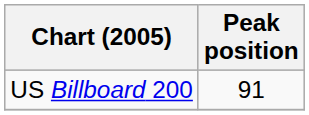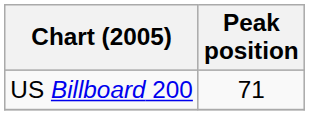 <table class="wikitable">
 <tr>
 <th>Chart (2005)</th>
 <th>Peak<br>position</th>
 </tr>
 <tr>
 <td>US <a href='#'><em>Billboard</em> 200</a></td>
-<td align="center">91</td>
+<td align="center">71</td>
 </tr>
 <tr>
 </tr>
 </table>
